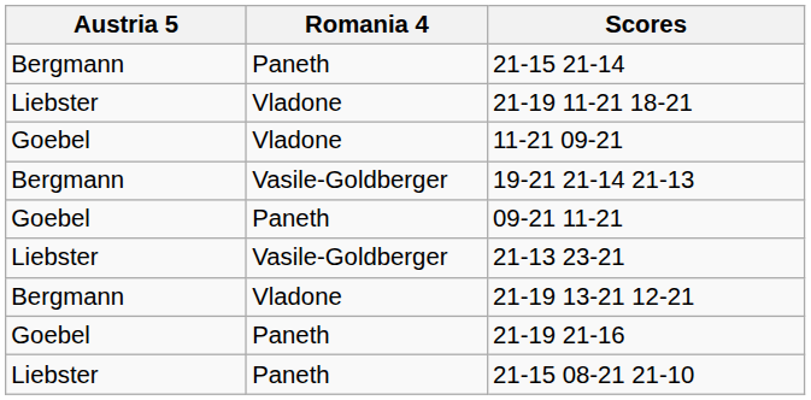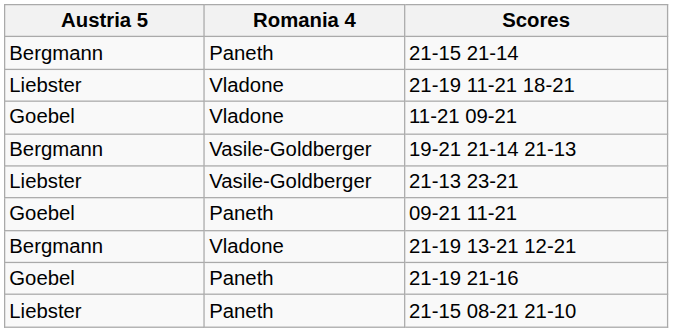 <table class="wikitable">
 <tr>
 <th width=150> Austria 5</th>
 <th width=150> Romania 4</th>
 <th width=200>Scores</th>
 </tr>
 <tr>
 <td>Bergmann</td>
 <td>Paneth</td>
 <td>21-15 21-14</td>
 </tr>
 <tr>
 <td>Liebster</td>
 <td>Vladone</td>
 <td>21-19 11-21 18-21</td>
 </tr>
 <tr>
 <td>Goebel</td>
 <td>Vladone</td>
 <td>11-21 09-21</td>
 </tr>
 <tr>
 <td>Bergmann</td>
 <td>Vasile-Goldberger</td>
 <td>19-21 21-14 21-13</td>
 </tr>
 <tr>
+<td>Liebster</td>
+<td>Vasile-Goldberger</td>
+<td>21-13 23-21</td>
+</tr>
+<tr>
 <td>Goebel</td>
 <td>Paneth</td>
 <td>09-21 11-21</td>
-</tr>
-<tr>
-<td>Liebster</td>
-<td>Vasile-Goldberger</td>
-<td>21-13 23-21</td>
 </tr>
 <tr>
 <td>Bergmann</td>
 <td>Vladone</td>
 <td>21-19 13-21 12-21</td>
 </tr>
 <tr>
 <td>Goebel</td>
 <td>Paneth</td>
 <td>21-19 21-16</td>
 </tr>
 <tr>
 <td>Liebster</td>
 <td>Paneth</td>
 <td>21-15 08-21 21-10</td>
 </tr>
 </table>
